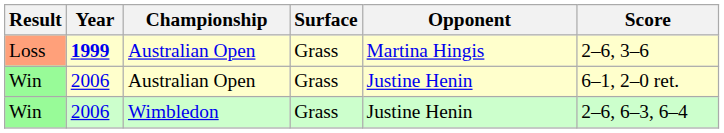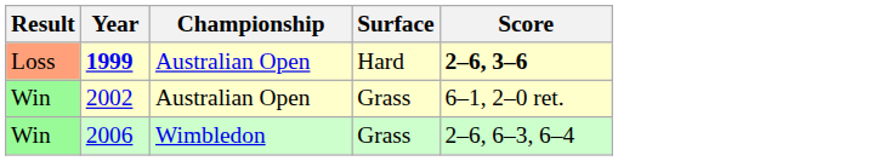 <table class="sortable wikitable">
 <tr>
 <th style="width:40px">Result</th>
 <th style="width:40px">Year</th>
 <th style="width:130px">Championship</th>
 <th style="width:50px">Surface</th>
-<th style="width:170px">Opponent</th>
 <th style="width:110px"  class="unsortable">Score</th>
 </tr>
 <tr style="background:#ffc;">
 <td style="background:#ffa07a;">Loss</td>
 <td><strong><a href='#'>1999</a></strong></td>
 <td><a href='#'>Australian Open</a></td>
-<td>Grass</td>
-<td> <a href='#'>Martina Hingis</a></td>
-<td>2–6, 3–6</td>
+<td>Hard</td>
+<td><strong>2–6, 3–6</strong></td>
 </tr>
 <tr style="background:#ffc;">
 <td style="background:#98fb98;">Win</td>
-<td><a href='#'>2006</a></td>
+<td><a href='#'>2002</a></td>
 <td>Australian Open</td>
 <td>Grass</td>
-<td> <a href='#'>Justine Henin</a></td>
 <td>6–1, 2–0 ret.</td>
 </tr>
 <tr style="background:#cfc;">
 <td style="background:#98fb98;">Win</td>
 <td><a href='#'>2006</a></td>
 <td><a href='#'>Wimbledon</a></td>
 <td>Grass</td>
-<td> Justine Henin</td>
 <td>2–6, 6–3, 6–4</td>
 </tr>
 </table>
